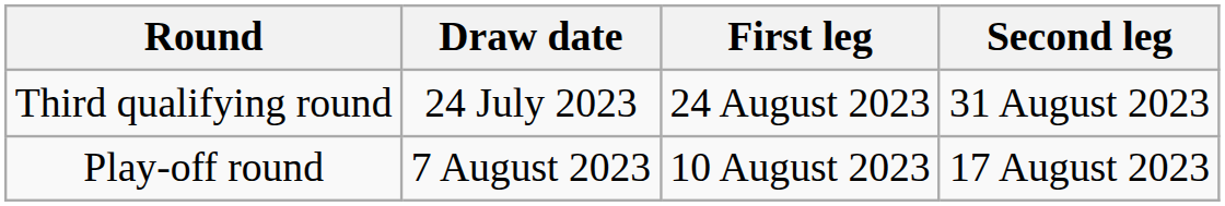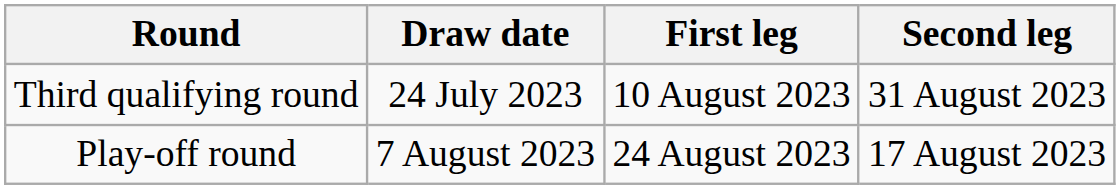 <table class="wikitable" style="text-align:center">
 <tr>
 <th>Round</th>
 <th>Draw date</th>
 <th>First leg</th>
 <th>Second leg</th>
 </tr>
 <tr>
 <td>Third qualifying round</td>
 <td>24 July 2023</td>
-<td>24 August 2023</td>
+<td>10 August 2023</td>
 <td>31 August 2023</td>
 </tr>
 <tr>
 <td>Play-off round</td>
 <td>7 August 2023</td>
-<td>10 August 2023</td>
+<td>24 August 2023</td>
 <td>17 August 2023</td>
 </tr>
 </table>
